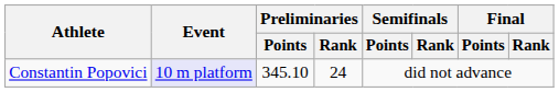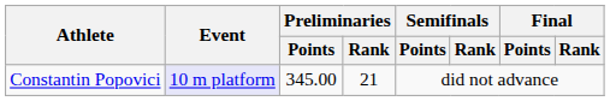 <table class="wikitable" style="text-align:center; font-size:90%">
 <tr>
 <th rowspan="2">Athlete</th>
 <th rowspan="2">Event</th>
 <th colspan="2">Preliminaries</th>
 <th colspan="2">Semifinals</th>
 <th colspan="2">Final</th>
 </tr>
 <tr style="font-size:95%">
 <th>Points</th>
 <th>Rank</th>
 <th>Points</th>
 <th>Rank</th>
 <th>Points</th>
 <th>Rank</th>
 </tr>
 <tr>
 <td align=left><a href='#'>Constantin Popovici</a></td>
 <td align=left style="background: lavender;"><a href='#'>10 m platform</a></td>
-<td>345.10</td>
-<td>24</td>
+<td>345.00</td>
+<td>21</td>
 <td colspan=4>did not advance</td>
 </tr>
 </table>
